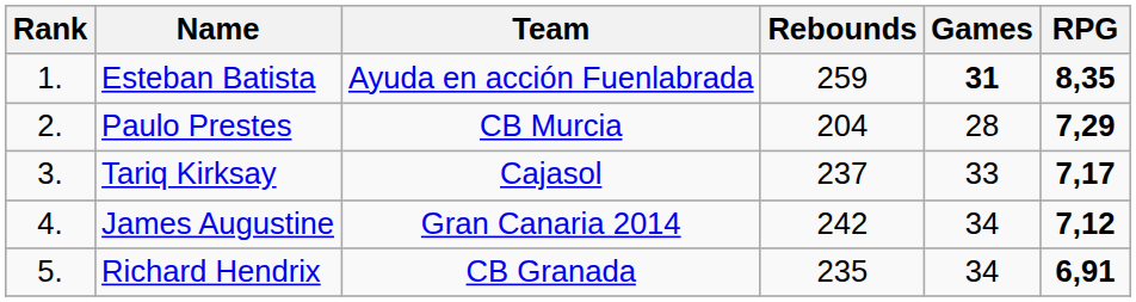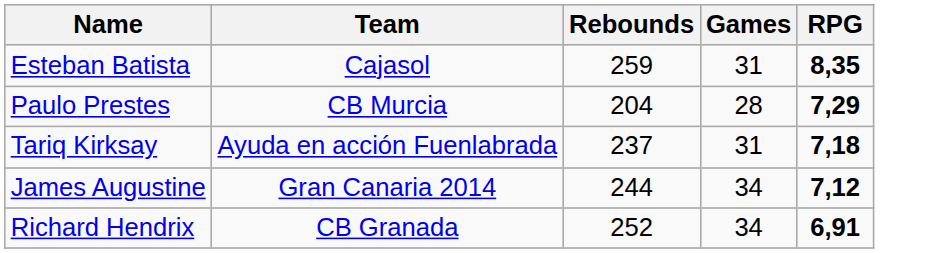 <table class="wikitable" style="text-align: center;">
 <tr>
-<th>Rank</th>
 <th>Name</th>
 <th>Team</th>
 <th>Rebounds</th>
 <th>Games</th>
 <th width=40>RPG</th>
 </tr>
 <tr>
-<td>1.</td>
 <td align="left"> <a href='#'>Esteban Batista</a></td>
-<td><a href='#'>Ayuda en acción Fuenlabrada</a></td>
+<td><a href='#'>Cajasol</a></td>
 <td>259</td>
-<td><strong>31</strong></td>
+<td>31</td>
 <td><strong>8,35</strong></td>
 </tr>
 <tr>
-<td>2.</td>
 <td align="left"> <a href='#'>Paulo Prestes</a></td>
 <td><a href='#'>CB Murcia</a></td>
 <td>204</td>
 <td>28</td>
 <td><strong>7,29</strong></td>
 </tr>
 <tr>
-<td>3.</td>
 <td align="left"> <a href='#'>Tariq Kirksay</a></td>
-<td><a href='#'>Cajasol</a></td>
+<td><a href='#'>Ayuda en acción Fuenlabrada</a></td>
 <td>237</td>
-<td>33</td>
-<td><strong>7,17</strong></td>
+<td>31</td>
+<td><strong>7,18</strong></td>
 </tr>
 <tr>
-<td>4.</td>
 <td align="left"> <a href='#'>James Augustine</a></td>
 <td><a href='#'>Gran Canaria 2014</a></td>
-<td>242</td>
+<td>244</td>
 <td>34</td>
 <td><strong>7,12</strong></td>
 </tr>
 <tr>
-<td>5.</td>
 <td align="left"> <a href='#'>Richard Hendrix</a></td>
 <td><a href='#'>CB Granada</a></td>
-<td>235</td>
+<td>252</td>
 <td>34</td>
 <td><strong>6,91</strong></td>
 </tr>
 </table>
